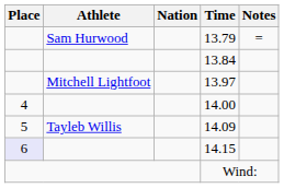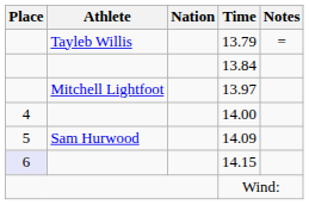 <table class="wikitable mw-datatable sortable" style="text-align:center;">
 <tr>
 <th scope="col">Place</th>
 <th scope="col">Athlete</th>
 <th scope="col">Nation</th>
 <th scope="col">Time</th>
 <th scope="col">Notes</th>
 </tr>
 <tr>
 <td></td>
-<td align="left"><a href='#'>Sam Hurwood</a></td>
+<td align="left"><a href='#'>Tayleb Willis</a></td>
 <td align="left"></td>
 <td>13.79</td>
 <td>=</td>
 </tr>
 <tr>
 <td></td>
 <td align="left"></td>
 <td align="left"></td>
 <td>13.84</td>
 <td></td>
 </tr>
 <tr>
 <td></td>
 <td align="left"><a href='#'>Mitchell Lightfoot</a></td>
 <td align="left"></td>
 <td>13.97</td>
 <td></td>
 </tr>
 <tr>
 <td>4</td>
 <td align="left"></td>
 <td align="left"></td>
 <td>14.00</td>
 <td></td>
 </tr>
 <tr>
 <td>5</td>
-<td align="left"><a href='#'>Tayleb Willis</a></td>
+<td align="left"><a href='#'>Sam Hurwood</a></td>
 <td align="left"></td>
 <td>14.09</td>
 <td></td>
 </tr>
 <tr>
 <td style="background: lavender;">6</td>
 <td align="left"></td>
 <td align="left"></td>
 <td>14.15</td>
 <td></td>
 </tr>
 <tr class="sortbottom">
 <td colspan="3"></td>
 <td colspan="2">Wind: </td>
 </tr>
 </table>
